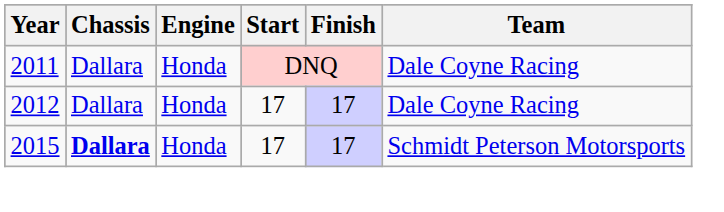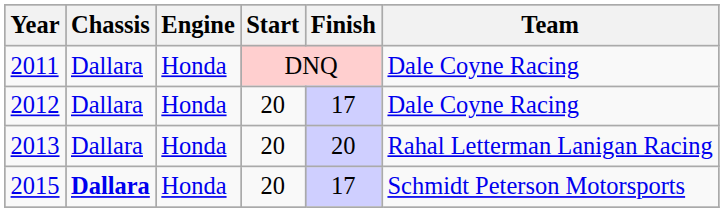 <table class="wikitable" style="font-size: 90%;">
 <tr>
 <th>Year</th>
 <th>Chassis</th>
 <th>Engine</th>
 <th>Start</th>
 <th>Finish</th>
 <th>Team</th>
 </tr>
 <tr>
 <td><a href='#'>2011</a></td>
 <td><a href='#'>Dallara</a></td>
 <td><a href='#'>Honda</a></td>
 <td colspan=2 align=center style="background:#FFCFCF;">DNQ</td>
 <td nowrap><a href='#'>Dale Coyne Racing</a></td>
 </tr>
 <tr>
 <td><a href='#'>2012</a></td>
 <td><a href='#'>Dallara</a></td>
 <td><a href='#'>Honda</a></td>
-<td align=center>17</td>
+<td align=center>20</td>
 <td align=center style="background:#CFCFFF;">17</td>
 <td nowrap><a href='#'>Dale Coyne Racing</a></td>
+</tr>
+<tr>
+<td><a href='#'>2013</a></td>
+<td><a href='#'>Dallara</a></td>
+<td><a href='#'>Honda</a></td>
+<td align=center>20</td>
+<td align=center style="background:#CFCFFF;">20</td>
+<td nowrap><a href='#'>Rahal Letterman Lanigan Racing</a></td>
 </tr>
 <tr>
 <td><a href='#'>2015</a></td>
 <td><strong><a href='#'>Dallara</a></strong></td>
 <td><a href='#'>Honda</a></td>
-<td align=center>17</td>
+<td align=center>20</td>
 <td align=center style="background:#CFCFFF;">17</td>
 <td nowrap><a href='#'>Schmidt Peterson Motorsports</a></td>
 </tr>
 </table>
